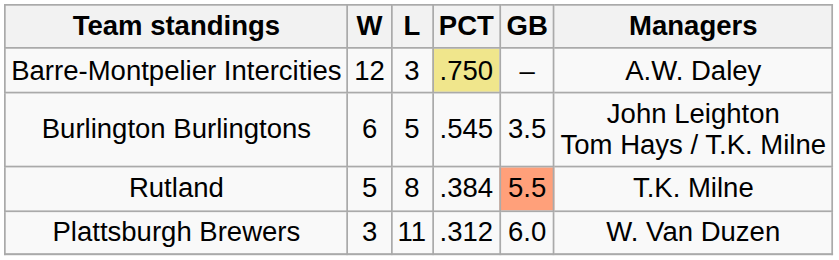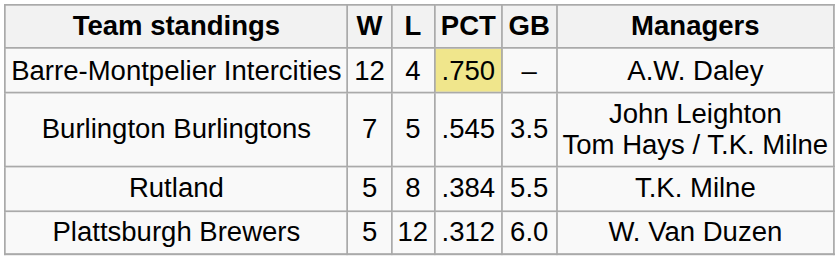 <table class="wikitable">
 <tr>
 <th>Team standings</th>
 <th>W</th>
 <th>L</th>
 <th>PCT</th>
 <th>GB</th>
 <th>Managers</th>
 </tr>
 <tr align=center>
 <td>Barre-Montpelier Intercities</td>
 <td>12</td>
-<td>3</td>
+<td>4</td>
 <td style="background: khaki;">.750</td>
 <td>–</td>
 <td>A.W. Daley</td>
 </tr>
 <tr align=center>
 <td>Burlington Burlingtons</td>
-<td>6</td>
+<td>7</td>
 <td>5</td>
 <td>.545</td>
 <td>3.5</td>
 <td>John Leighton<br>Tom Hays / T.K. Milne</td>
 </tr>
 <tr align=center>
 <td>Rutland</td>
 <td>5</td>
 <td>8</td>
 <td>.384</td>
-<td style="background: lightsalmon;">5.5</td>
+<td>5.5</td>
 <td>T.K. Milne</td>
 </tr>
 <tr align=center>
 <td>Plattsburgh Brewers</td>
-<td>3</td>
-<td>11</td>
+<td>5</td>
+<td>12</td>
 <td>.312</td>
 <td>6.0</td>
 <td>W. Van Duzen</td>
 </tr>
 <tr align=center>
 </tr>
 </table>
